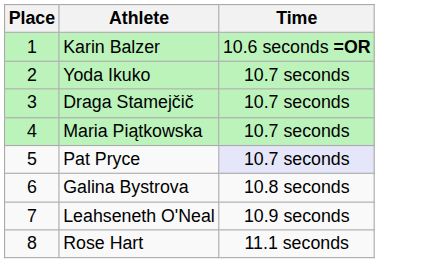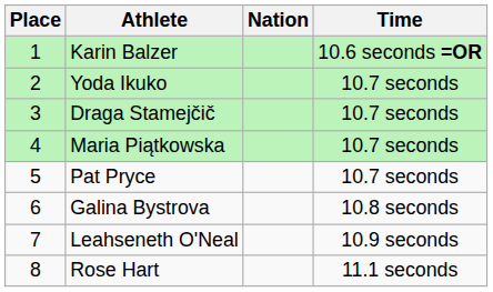 <table class="wikitable sortable" style="text-align:center">
 <tr>
 <th>Place</th>
 <th>Athlete</th>
+<th>Nation</th>
 <th>Time</th>
 </tr>
 <tr bgcolor=bbf3bb>
 <td>1</td>
 <td align=left>Karin Balzer</td>
+<td align=left></td>
 <td>10.6 seconds <strong>=OR</strong></td>
 </tr>
 <tr bgcolor=bbf3bb>
 <td>2</td>
 <td align=left>Yoda Ikuko</td>
+<td align=left></td>
 <td>10.7 seconds</td>
 </tr>
 <tr bgcolor=bbf3bb>
 <td>3</td>
 <td align=left>Draga Stamejčič</td>
+<td align=left></td>
 <td>10.7 seconds</td>
 </tr>
 <tr bgcolor=bbf3bb>
 <td>4</td>
 <td align=left>Maria Piątkowska</td>
+<td align=left></td>
 <td>10.7 seconds</td>
 </tr>
 <tr>
 <td>5</td>
 <td align=left>Pat Pryce</td>
-<td style="background: lavender;">10.7 seconds</td>
+<td align=left></td>
+<td>10.7 seconds</td>
 </tr>
 <tr>
 <td>6</td>
 <td align=left>Galina Bystrova</td>
+<td align=left></td>
 <td>10.8 seconds</td>
 </tr>
 <tr>
 <td>7</td>
 <td align=left>Leahseneth O'Neal</td>
+<td align=left></td>
 <td>10.9 seconds</td>
 </tr>
 <tr>
 <td>8</td>
 <td align=left>Rose Hart</td>
+<td align=left></td>
 <td>11.1 seconds</td>
 </tr>
 </table>
